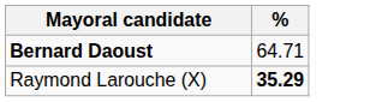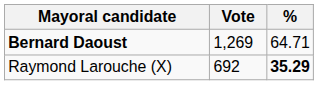 <table class="wikitable">
 <tr>
 <th bgcolor="#DDDDFF" width="200px">Mayoral candidate</th>
+<th bgcolor="#DDDDFF" width="50px">Vote</th>
 <th bgcolor="#DDDDFF" width="30px">%</th>
 </tr>
 <tr>
 <td><strong>Bernard Daoust</strong></td>
+<td>1,269</td>
 <td>64.71</td>
 </tr>
 <tr>
 <td>Raymond Larouche (X)</td>
+<td>692</td>
 <td><strong>35.29</strong></td>
 </tr>
 </table>
